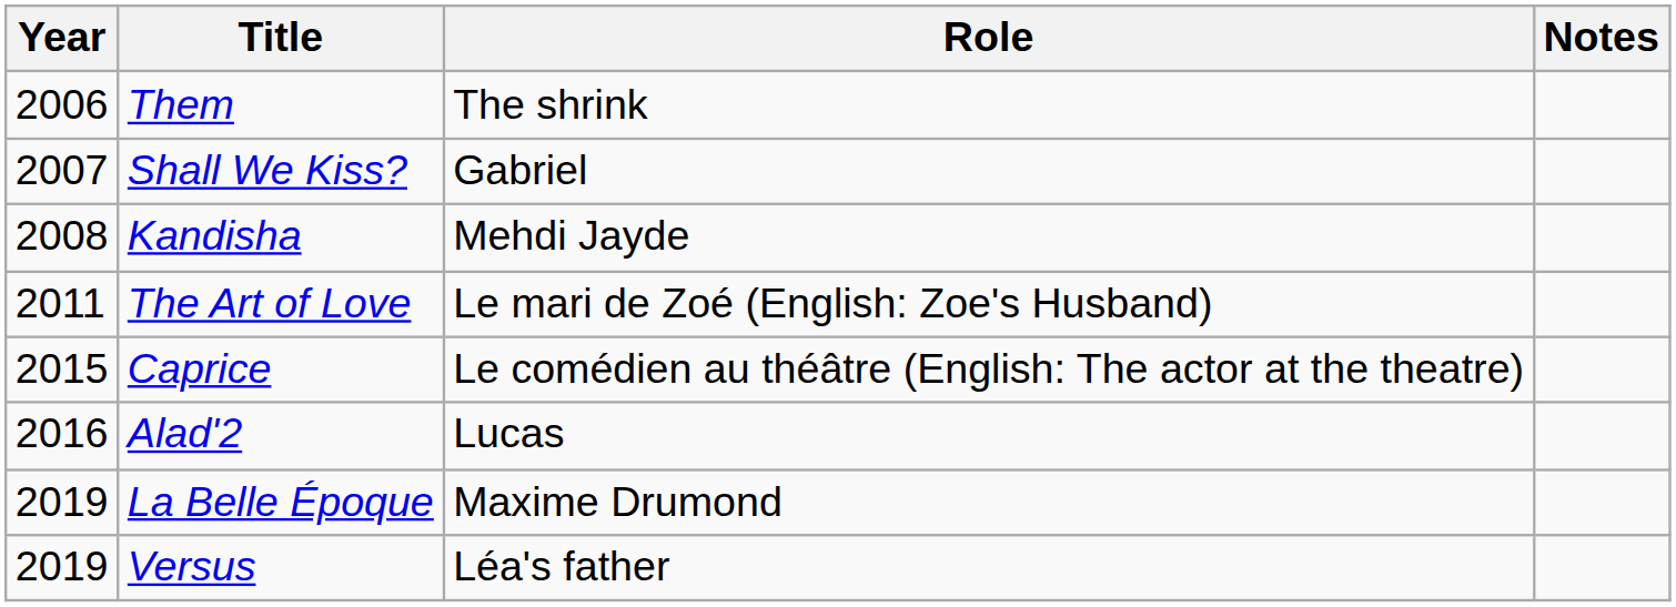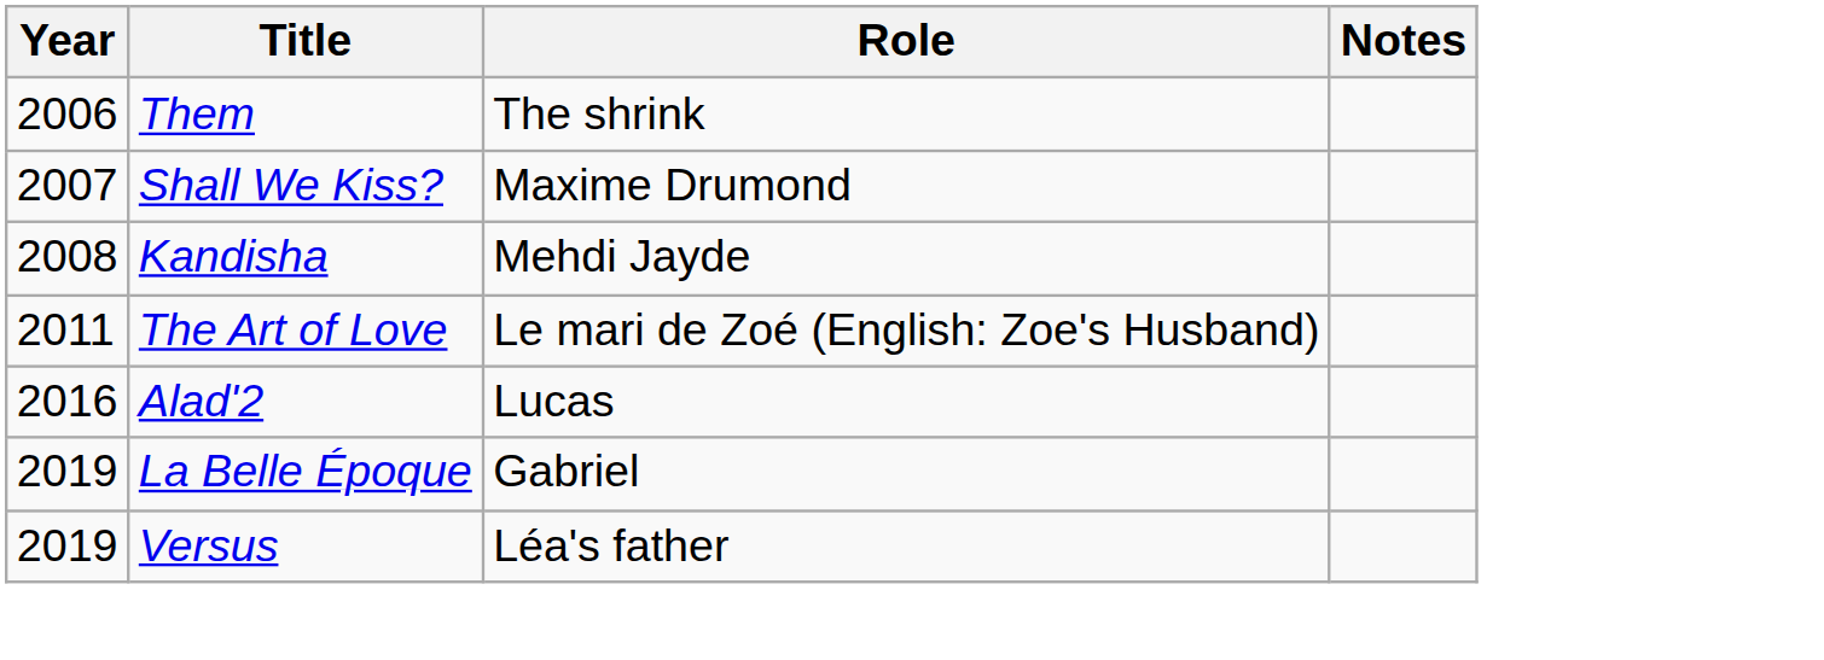 <table class="wikitable sortable">
 <tr>
 <th>Year</th>
 <th>Title</th>
 <th>Role</th>
 <th class="unsortable">Notes</th>
 </tr>
 <tr>
 <td>2006</td>
 <td><em><a href='#'>Them</a></em></td>
 <td>The shrink</td>
 <td></td>
 </tr>
 <tr>
 <td>2007</td>
 <td><em><a href='#'>Shall We Kiss?</a></em></td>
-<td>Gabriel</td>
+<td>Maxime Drumond</td>
 <td></td>
 </tr>
 <tr>
 <td>2008</td>
 <td><em><a href='#'>Kandisha</a></em></td>
 <td>Mehdi Jayde</td>
 <td></td>
 </tr>
 <tr>
 <td>2011</td>
 <td><em><a href='#'>The Art of Love</a></em></td>
 <td>Le mari de Zoé (English: Zoe's Husband)</td>
 <td></td>
 </tr>
 <tr>
-<td>2015</td>
-<td><em><a href='#'>Caprice</a></em></td>
-<td>Le comédien au théâtre (English: The actor at the theatre)</td>
-<td></td>
-</tr>
-<tr>
 <td>2016</td>
 <td><em><a href='#'>Alad'2</a></em></td>
 <td>Lucas</td>
 <td></td>
 </tr>
 <tr>
 <td>2019</td>
 <td><em><a href='#'>La Belle Époque</a></em></td>
-<td>Maxime Drumond</td>
+<td>Gabriel</td>
 <td></td>
 </tr>
 <tr>
 <td>2019</td>
 <td><em><a href='#'>Versus</a></em></td>
 <td>Léa's father</td>
 <td></td>
 </tr>
 </table>
